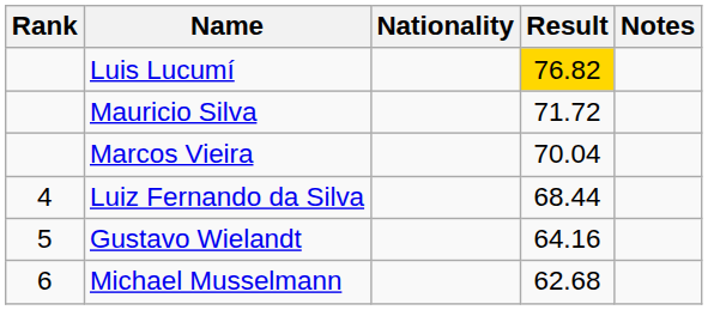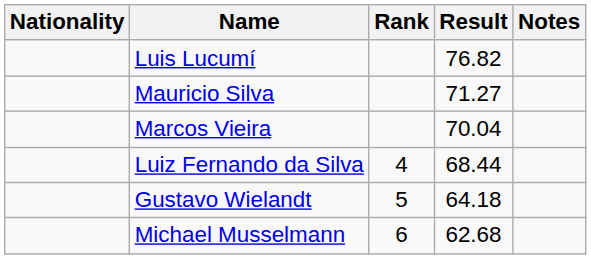 <table class="wikitable sortable" style="text-align:center">
 <tr>
+<th>Nationality</th>
+<th>Name</th>
 <th>Rank</th>
-<th>Name</th>
-<th>Nationality</th>
 <th>Result</th>
 <th>Notes</th>
 </tr>
 <tr>
+<td align=left></td>
+<td align=left><a href='#'>Luis Lucumí</a></td>
 <td></td>
-<td align=left><a href='#'>Luis Lucumí</a></td>
-<td align=left></td>
-<td style="background: gold;">76.82</td>
+<td>76.82</td>
 <td></td>
 </tr>
 <tr>
+<td align=left></td>
+<td align=left><a href='#'>Mauricio Silva</a></td>
 <td></td>
-<td align=left><a href='#'>Mauricio Silva</a></td>
-<td align=left></td>
-<td>71.72</td>
+<td>71.27</td>
 <td></td>
 </tr>
 <tr>
+<td align=left></td>
+<td align=left><a href='#'>Marcos Vieira</a></td>
 <td></td>
-<td align=left><a href='#'>Marcos Vieira</a></td>
-<td align=left></td>
 <td>70.04</td>
 <td></td>
 </tr>
 <tr>
+<td align=left></td>
+<td align=left><a href='#'>Luiz Fernando da Silva</a></td>
 <td>4</td>
-<td align=left><a href='#'>Luiz Fernando da Silva</a></td>
-<td align=left></td>
 <td>68.44</td>
 <td></td>
 </tr>
 <tr>
+<td align=left></td>
+<td align=left><a href='#'>Gustavo Wielandt</a></td>
 <td>5</td>
-<td align=left><a href='#'>Gustavo Wielandt</a></td>
-<td align=left></td>
-<td>64.16</td>
+<td>64.18</td>
 <td></td>
 </tr>
 <tr>
+<td align=left></td>
+<td align=left><a href='#'>Michael Musselmann</a></td>
 <td>6</td>
-<td align=left><a href='#'>Michael Musselmann</a></td>
-<td align=left></td>
 <td>62.68</td>
 <td></td>
 </tr>
 </table>
